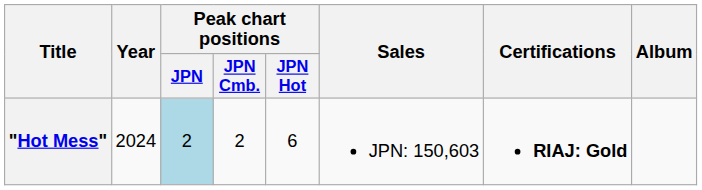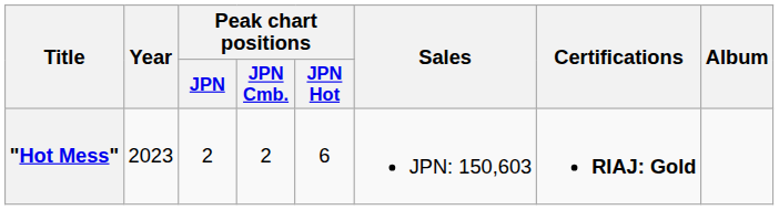 <table class="wikitable plainrowheaders" style="text-align:center">
 <tr>
 <th scope="col" rowspan="2">Title</th>
 <th scope="col" rowspan="2">Year</th>
 <th scope="col" colspan="3">Peak chart positions</th>
 <th scope="col" rowspan="2">Sales</th>
 <th scope="col" rowspan="2">Certifications</th>
 <th scope="col" rowspan="2">Album</th>
 </tr>
 <tr>
 <th scope="col" style="font-size:90%; width:2.75em"><a href='#'>JPN</a><br></th>
 <th scope="col" style="font-size:90%; width:2.75em"><a href='#'>JPN<br>Cmb.</a><br></th>
 <th scope="col" style="font-size:90%; width:2.75em"><a href='#'>JPN<br>Hot</a><br></th>
 </tr>
 <tr>
 <th scope="row">"<a href='#'>Hot Mess</a>"</th>
-<td>2024</td>
-<td style="background: lightblue;">2</td>
+<td>2023</td>
+<td>2</td>
 <td>2</td>
 <td>6</td>
 <td><br><ul><li>JPN: 150,603 </li></ul></td>
 <td><strong><br><ul><li>RIAJ: Gold </li></ul></strong></td>
 <td></td>
 </tr>
 </table>
